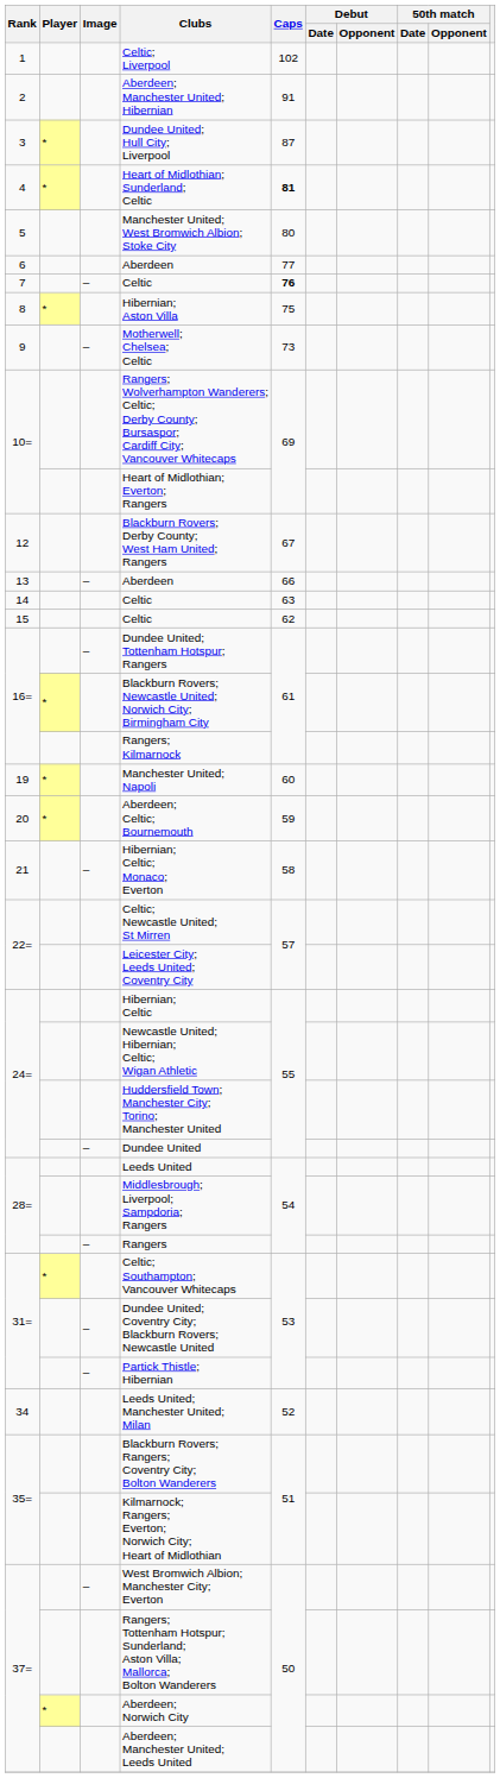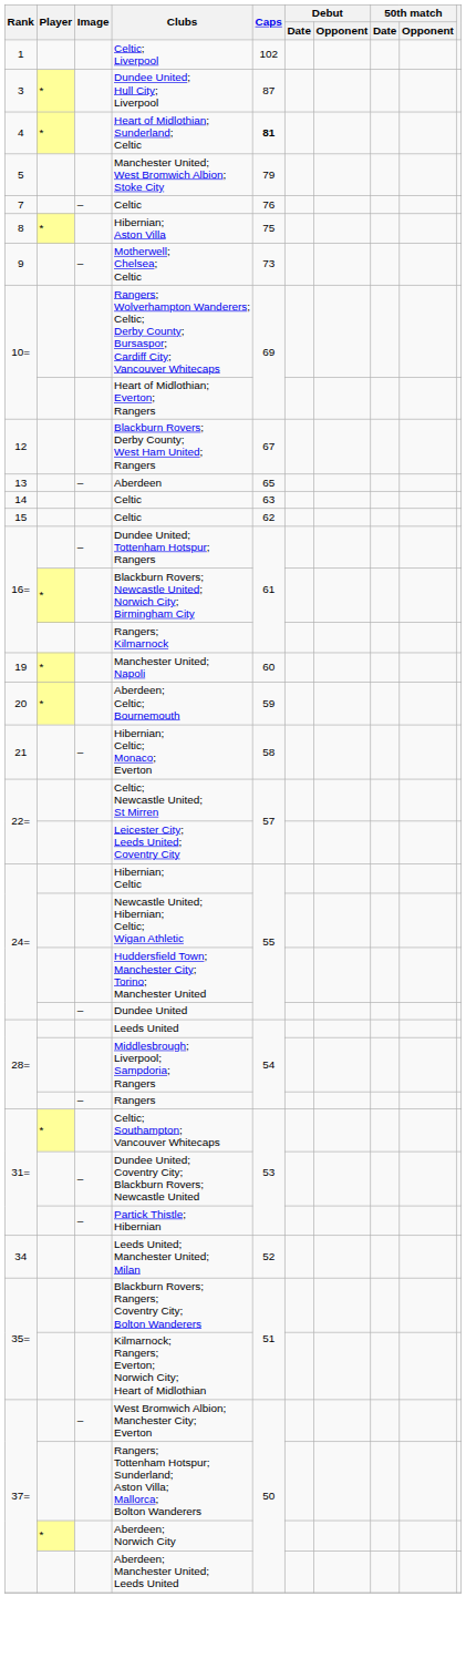 <table class="wikitable plainrowheaders sortable" style="text-align: left">
 <tr>
 <th scope=col rowspan=2>Rank</th>
 <th scope=col rowspan=2>Player</th>
 <th scope=col rowspan=2 class=unsortable>Image</th>
 <th scope=col rowspan=2 class=unsortable>Clubs</th>
 <th scope=col rowspan=2><a href='#'>Caps</a></th>
 <th scope=col colspan=2>Debut</th>
 <th scope=col colspan=2>50th match</th>
 <th scope=col rowspan=2 class=unsortable></th>
 </tr>
 <tr class=unsortable>
 <th scope=col>Date</th>
 <th scope=col>Opponent</th>
 <th scope=col>Date</th>
 <th scope=col>Opponent</th>
 </tr>
 <tr>
 <td align="center">1</td>
 <td></td>
 <td></td>
 <td><a href='#'>Celtic</a>;<br><a href='#'>Liverpool</a></td>
 <td align=center>102</td>
-<td></td>
-<td></td>
-<td></td>
-<td></td>
-<td></td>
-</tr>
-<tr>
-<td align="center">2</td>
-<td></td>
-<td></td>
-<td><a href='#'>Aberdeen</a>;<br><a href='#'>Manchester United</a>;<br><a href='#'>Hibernian</a></td>
-<td align=center>91</td>
 <td></td>
 <td></td>
 <td></td>
 <td></td>
 <td></td>
 </tr>
 <tr>
 <td align="center">3</td>
 <td style="background-color:#FFFF99">*</td>
 <td></td>
 <td><a href='#'>Dundee United</a>;<br><a href='#'>Hull City</a>;<br>Liverpool</td>
 <td align=center>87</td>
 <td></td>
 <td></td>
 <td></td>
 <td></td>
 <td></td>
 </tr>
 <tr>
 <td align="center">4</td>
 <td style="background-color:#FFFF99">*</td>
 <td></td>
 <td><a href='#'>Heart of Midlothian</a>;<br><a href='#'>Sunderland</a>;<br>Celtic</td>
 <td align=center><strong>81</strong></td>
 <td></td>
 <td></td>
 <td></td>
 <td></td>
 <td></td>
 </tr>
 <tr>
 <td align="center">5</td>
 <td></td>
 <td></td>
 <td>Manchester United;<br><a href='#'>West Bromwich Albion</a>;<br><a href='#'>Stoke City</a></td>
-<td align="center">80</td>
-<td></td>
-<td></td>
-<td></td>
-<td></td>
-<td></td>
-</tr>
-<tr>
-<td align="center">6</td>
-<td></td>
-<td></td>
-<td>Aberdeen</td>
-<td align="center">77</td>
+<td align="center">79</td>
 <td></td>
 <td></td>
 <td></td>
 <td></td>
 <td></td>
 </tr>
 <tr>
 <td align="center">7</td>
 <td></td>
 <td>–</td>
 <td>Celtic</td>
-<td align="center"><strong>76</strong></td>
+<td align="center">76</td>
 <td></td>
 <td></td>
 <td></td>
 <td></td>
 <td></td>
 </tr>
 <tr>
 <td align="center">8</td>
 <td style="background-color:#FFFF99">*</td>
 <td></td>
 <td>Hibernian;<br><a href='#'>Aston Villa</a></td>
 <td align="center">75</td>
 <td></td>
 <td></td>
 <td></td>
 <td></td>
 <td></td>
 </tr>
 <tr>
 <td align="center">9</td>
 <td></td>
 <td>–</td>
 <td><a href='#'>Motherwell</a>;<br><a href='#'>Chelsea</a>;<br>Celtic</td>
 <td align="center">73</td>
 <td></td>
 <td></td>
 <td></td>
 <td></td>
 <td></td>
 </tr>
 <tr>
 <td align=center rowspan=2>10=</td>
 <td></td>
 <td></td>
 <td><a href='#'>Rangers</a>;<br><a href='#'>Wolverhampton Wanderers</a>;<br>Celtic;<br><a href='#'>Derby County</a>;<br><a href='#'>Bursaspor</a>;<br><a href='#'>Cardiff City</a>;<br><a href='#'>Vancouver Whitecaps</a></td>
 <td align=center rowspan=2>69</td>
 <td></td>
 <td></td>
 <td></td>
 <td></td>
 <td></td>
 </tr>
 <tr>
 <td></td>
 <td></td>
 <td>Heart of Midlothian;<br><a href='#'>Everton</a>;<br>Rangers</td>
 <td></td>
 <td></td>
 <td></td>
 <td></td>
 <td></td>
 </tr>
 <tr>
 <td align="center">12</td>
 <td></td>
 <td></td>
 <td><a href='#'>Blackburn Rovers</a>;<br>Derby County;<br><a href='#'>West Ham United</a>;<br>Rangers</td>
 <td align="center">67</td>
 <td></td>
 <td></td>
 <td></td>
 <td></td>
 <td></td>
 </tr>
 <tr>
 <td align=center>13</td>
 <td></td>
 <td>–</td>
 <td>Aberdeen</td>
-<td align=center>66</td>
+<td align=center>65</td>
 <td></td>
 <td></td>
 <td></td>
 <td></td>
 <td></td>
 </tr>
 <tr>
 <td align="center">14</td>
 <td></td>
 <td></td>
 <td>Celtic</td>
 <td align=center>63</td>
 <td></td>
 <td></td>
 <td></td>
 <td></td>
 <td></td>
 </tr>
 <tr>
 <td align="center">15</td>
 <td></td>
 <td></td>
 <td>Celtic</td>
 <td align=center>62</td>
 <td></td>
 <td></td>
 <td></td>
 <td></td>
 <td></td>
 </tr>
 <tr>
 <td rowspan="3" align="center">16=</td>
 <td></td>
 <td>–</td>
 <td>Dundee United;<br><a href='#'>Tottenham Hotspur</a>;<br>Rangers</td>
 <td rowspan="3" align="center">61</td>
 <td></td>
 <td></td>
 <td></td>
 <td></td>
 <td></td>
 </tr>
 <tr>
 <td style="background-color:#FFFF99">*</td>
 <td></td>
 <td>Blackburn Rovers;<br><a href='#'>Newcastle United</a>;<br><a href='#'>Norwich City</a>;<br><a href='#'>Birmingham City</a></td>
 <td></td>
 <td></td>
 <td></td>
 <td></td>
 <td></td>
 </tr>
 <tr>
 <td></td>
 <td></td>
 <td>Rangers;<br><a href='#'>Kilmarnock</a></td>
 <td></td>
 <td></td>
 <td></td>
 <td></td>
 <td></td>
 </tr>
 <tr>
 <td align="center">19</td>
 <td style="background-color:#FFFF99">*</td>
 <td></td>
 <td>Manchester United;<br><a href='#'>Napoli</a></td>
 <td align="center">60</td>
 <td></td>
 <td></td>
 <td></td>
 <td></td>
 <td></td>
 </tr>
 <tr>
 <td align="center">20</td>
 <td style="background-color:#FFFF99">*</td>
 <td></td>
 <td>Aberdeen;<br>Celtic;<br><a href='#'>Bournemouth</a></td>
 <td align=center>59</td>
 <td></td>
 <td></td>
 <td></td>
 <td></td>
 <td></td>
 </tr>
 <tr>
 <td align="center">21</td>
 <td></td>
 <td>–</td>
 <td>Hibernian;<br>Celtic;<br><a href='#'>Monaco</a>;<br>Everton</td>
 <td align=center>58</td>
 <td></td>
 <td></td>
 <td></td>
 <td></td>
 <td></td>
 </tr>
 <tr>
 <td rowspan="2" align="center">22=</td>
 <td></td>
 <td></td>
 <td>Celtic;<br>Newcastle United;<br><a href='#'>St Mirren</a></td>
 <td rowspan="2" align="center">57</td>
 <td></td>
 <td></td>
 <td></td>
 <td></td>
 <td></td>
 </tr>
 <tr>
 <td></td>
 <td></td>
 <td><a href='#'>Leicester City</a>;<br><a href='#'>Leeds United</a>;<br><a href='#'>Coventry City</a></td>
 <td></td>
 <td></td>
 <td></td>
 <td></td>
 <td></td>
 </tr>
 <tr>
 <td rowspan="4" align="center">24=</td>
 <td></td>
 <td></td>
 <td>Hibernian;<br>Celtic</td>
 <td rowspan="4" align="center">55</td>
 <td></td>
 <td></td>
 <td></td>
 <td></td>
 <td></td>
 </tr>
 <tr>
 <td></td>
 <td></td>
 <td>Newcastle United;<br>Hibernian;<br>Celtic;<br><a href='#'>Wigan Athletic</a></td>
 <td></td>
 <td></td>
 <td></td>
 <td></td>
 <td></td>
 </tr>
 <tr>
 <td></td>
 <td></td>
 <td><a href='#'>Huddersfield Town</a>;<br><a href='#'>Manchester City</a>;<br><a href='#'>Torino</a>;<br>Manchester United</td>
 <td></td>
 <td></td>
 <td></td>
 <td></td>
 <td></td>
 </tr>
 <tr>
 <td></td>
 <td>–</td>
 <td>Dundee United</td>
 <td></td>
 <td></td>
 <td></td>
 <td></td>
 <td></td>
 </tr>
 <tr>
 <td rowspan="3" align="center">28=</td>
 <td></td>
 <td></td>
 <td>Leeds United</td>
 <td rowspan="3" align="center">54</td>
 <td></td>
 <td></td>
 <td></td>
 <td></td>
 <td></td>
 </tr>
 <tr>
 <td></td>
 <td></td>
 <td><a href='#'>Middlesbrough</a>;<br>Liverpool;<br><a href='#'>Sampdoria</a>;<br>Rangers</td>
 <td></td>
 <td></td>
 <td></td>
 <td></td>
 <td></td>
 </tr>
 <tr>
 <td></td>
 <td>–</td>
 <td>Rangers</td>
 <td></td>
 <td></td>
 <td></td>
 <td></td>
 <td></td>
 </tr>
 <tr>
 <td rowspan="3" align="center">31=</td>
 <td style="background-color:#FFFF99">*</td>
 <td></td>
 <td>Celtic;<br><a href='#'>Southampton</a>;<br>Vancouver Whitecaps</td>
 <td rowspan="3" align="center">53</td>
 <td></td>
 <td></td>
 <td></td>
 <td></td>
 <td></td>
 </tr>
 <tr>
 <td></td>
 <td>–</td>
 <td>Dundee United;<br>Coventry City;<br>Blackburn Rovers;<br>Newcastle United</td>
 <td></td>
 <td></td>
 <td></td>
 <td></td>
 <td></td>
 </tr>
 <tr>
 <td></td>
 <td>–</td>
 <td><a href='#'>Partick Thistle</a>;<br>Hibernian</td>
 <td></td>
 <td></td>
 <td></td>
 <td></td>
 <td></td>
 </tr>
 <tr>
 <td align=center>34</td>
 <td></td>
 <td></td>
 <td>Leeds United;<br>Manchester United;<br><a href='#'>Milan</a></td>
 <td align=center>52</td>
 <td></td>
 <td></td>
 <td></td>
 <td></td>
 <td></td>
 </tr>
 <tr>
 <td rowspan=2 align="center">35=</td>
 <td></td>
 <td></td>
 <td>Blackburn Rovers;<br>Rangers;<br>Coventry City;<br><a href='#'>Bolton Wanderers</a></td>
 <td rowspan=2 align="center">51</td>
 <td></td>
 <td></td>
 <td></td>
 <td></td>
 <td></td>
 </tr>
 <tr>
 <td></td>
 <td></td>
 <td>Kilmarnock;<br>Rangers;<br>Everton;<br>Norwich City;<br>Heart of Midlothian</td>
 <td></td>
 <td></td>
 <td></td>
 <td></td>
 <td></td>
 </tr>
 <tr>
 <td rowspan=4 align="center">37=</td>
 <td></td>
 <td>–</td>
 <td>West Bromwich Albion;<br>Manchester City;<br>Everton</td>
 <td rowspan=4 align="center">50</td>
 <td></td>
 <td></td>
 <td></td>
 <td></td>
 <td></td>
 </tr>
 <tr>
 <td></td>
 <td></td>
 <td>Rangers;<br>Tottenham Hotspur;<br>Sunderland;<br>Aston Villa;<br><a href='#'>Mallorca</a>;<br>Bolton Wanderers</td>
 <td></td>
 <td></td>
 <td></td>
 <td></td>
 <td></td>
 </tr>
 <tr>
 <td style="background-color:#FFFF99">*</td>
 <td></td>
 <td>Aberdeen;<br>Norwich City</td>
 <td></td>
 <td></td>
 <td></td>
 <td></td>
 <td></td>
 </tr>
 <tr>
 <td></td>
 <td></td>
 <td>Aberdeen;<br>Manchester United;<br>Leeds United</td>
 <td></td>
 <td></td>
 <td></td>
 <td></td>
 <td></td>
 </tr>
 <tr>
 </tr>
 </table>
